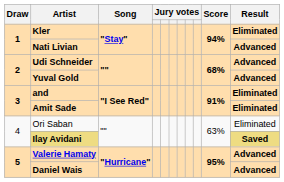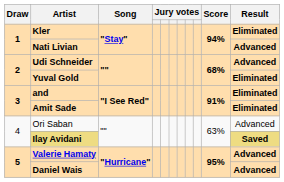 <table class="sortable wikitable" style="margin: 1em auto 1em auto; text-align:center; font-size:90%; line-height:18px;">
 <tr>
 <th rowspan="2">Draw</th>
 <th rowspan="2">Artist</th>
 <th rowspan="2">Song</th>
 <th colspan="6" class="unsortable">Jury votes</th>
 <th rowspan="2">Score</th>
 <th rowspan="2">Result</th>
 </tr>
 <tr>
 <th class="unsortable"></th>
 <th class="unsortable"></th>
 <th class="unsortable"></th>
 <th class="unsortable"></th>
 <th class="unsortable"></th>
 <th class="unsortable"></th>
 </tr>
 <tr style="font-weight:bold; background:navajowhite;">
 <td rowspan="2">1</td>
 <td align="left">Kler</td>
 <td rowspan="2" align="left">"<a href='#'>Stay</a>"</td>
 <td rowspan="2"></td>
 <td rowspan="2"></td>
 <td rowspan="2"></td>
 <td rowspan="2"></td>
 <td rowspan="2"></td>
 <td rowspan="2"></td>
 <td rowspan="2">94%</td>
 <td>Eliminated</td>
 </tr>
 <tr style="font-weight:bold; background:navajowhite;">
 <td align="left">Nati Livian</td>
 <td>Advanced</td>
 </tr>
 <tr style="font-weight:bold; background:navajowhite;">
 <td rowspan="2">2</td>
 <td align="left">Udi Schneider</td>
 <td rowspan="2" align="left">""</td>
 <td rowspan="2"></td>
 <td rowspan="2"></td>
 <td rowspan="2"></td>
 <td rowspan="2"></td>
 <td rowspan="2"></td>
 <td rowspan="2"></td>
 <td rowspan="2">68%</td>
 <td>Advanced</td>
 </tr>
 <tr style="font-weight:bold; background:navajowhite;">
 <td align="left">Yuval Gold</td>
-<td>Advanced</td>
+<td>Eliminated</td>
 </tr>
 <tr style="font-weight:bold; background:navajowhite;">
 <td rowspan="2">3</td>
 <td align="left"> and </td>
 <td rowspan="2" align="left">"I See Red"</td>
 <td rowspan="2"></td>
 <td rowspan="2"></td>
 <td rowspan="2"></td>
 <td rowspan="2"></td>
 <td rowspan="2"></td>
 <td rowspan="2"></td>
 <td rowspan="2">91%</td>
 <td>Eliminated</td>
 </tr>
 <tr style="font-weight:bold; background:navajowhite;">
 <td align="left">Amit Sade</td>
 <td>Eliminated</td>
 </tr>
 <tr>
 <td rowspan="2">4</td>
 <td align="left">Ori Saban</td>
 <td rowspan="2" align="left">""</td>
 <td rowspan="2"></td>
 <td rowspan="2"></td>
 <td rowspan="2"></td>
 <td rowspan="2"></td>
 <td rowspan="2"></td>
 <td rowspan="2"></td>
 <td rowspan="2">63%</td>
-<td>Eliminated</td>
+<td>Advanced</td>
 </tr>
 <tr>
 <td align="left" style="font-weight:bold; background:#eedc82;">Ilay Avidani</td>
 <td style="font-weight:bold; background:#eedc82;">Saved</td>
 </tr>
 <tr style="font-weight:bold; background:navajowhite;">
 <td rowspan="2">5</td>
 <td align="left"><a href='#'>Valerie Hamaty</a></td>
 <td rowspan="2" align="left">"<a href='#'>Hurricane</a>"</td>
 <td rowspan="2"></td>
 <td rowspan="2"></td>
 <td rowspan="2"></td>
 <td rowspan="2"></td>
 <td rowspan="2"></td>
 <td rowspan="2"></td>
 <td rowspan="2">95%</td>
 <td>Advanced</td>
 </tr>
 <tr style="font-weight:bold; background:navajowhite;">
 <td align="left">Daniel Wais</td>
 <td>Advanced</td>
 </tr>
 </table>
